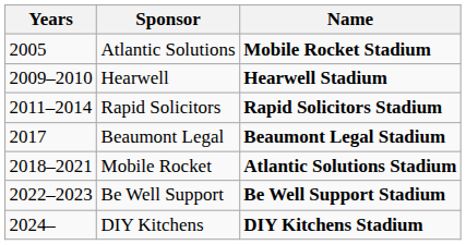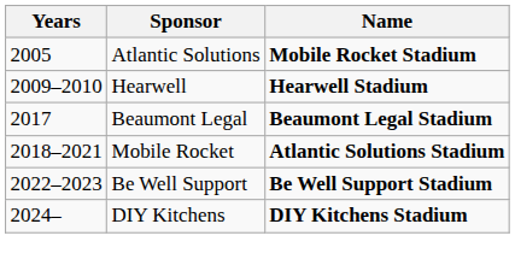 <table class="wikitable">
 <tr>
 <th>Years</th>
 <th>Sponsor</th>
 <th>Name</th>
 </tr>
 <tr>
 <td>2005</td>
 <td>Atlantic Solutions</td>
 <td><strong>Mobile Rocket Stadium</strong></td>
 </tr>
 <tr>
 <td>2009–2010</td>
 <td>Hearwell</td>
 <td><strong>Hearwell Stadium</strong></td>
-</tr>
-<tr>
-<td>2011–2014</td>
-<td>Rapid Solicitors</td>
-<td><strong>Rapid Solicitors Stadium</strong></td>
 </tr>
 <tr>
 <td>2017</td>
 <td>Beaumont Legal</td>
 <td><strong>Beaumont Legal Stadium</strong></td>
 </tr>
 <tr>
 <td>2018–2021</td>
 <td>Mobile Rocket</td>
 <td><strong>Atlantic Solutions Stadium</strong></td>
 </tr>
 <tr>
 <td>2022–2023</td>
 <td>Be Well Support</td>
 <td><strong>Be Well Support Stadium</strong></td>
 </tr>
 <tr>
 <td>2024–</td>
 <td>DIY Kitchens</td>
 <td><strong>DIY Kitchens Stadium</strong></td>
 </tr>
 </table>
